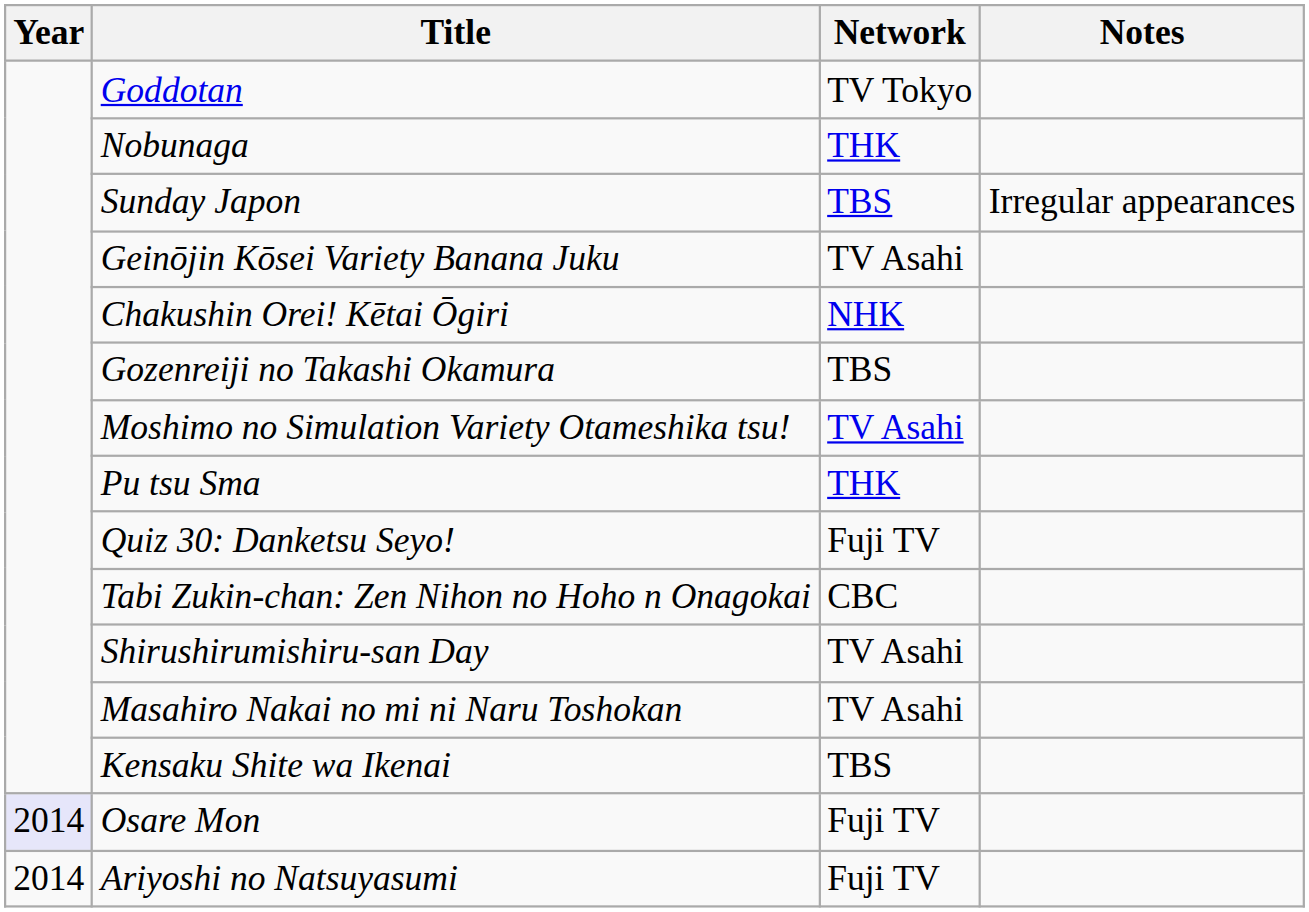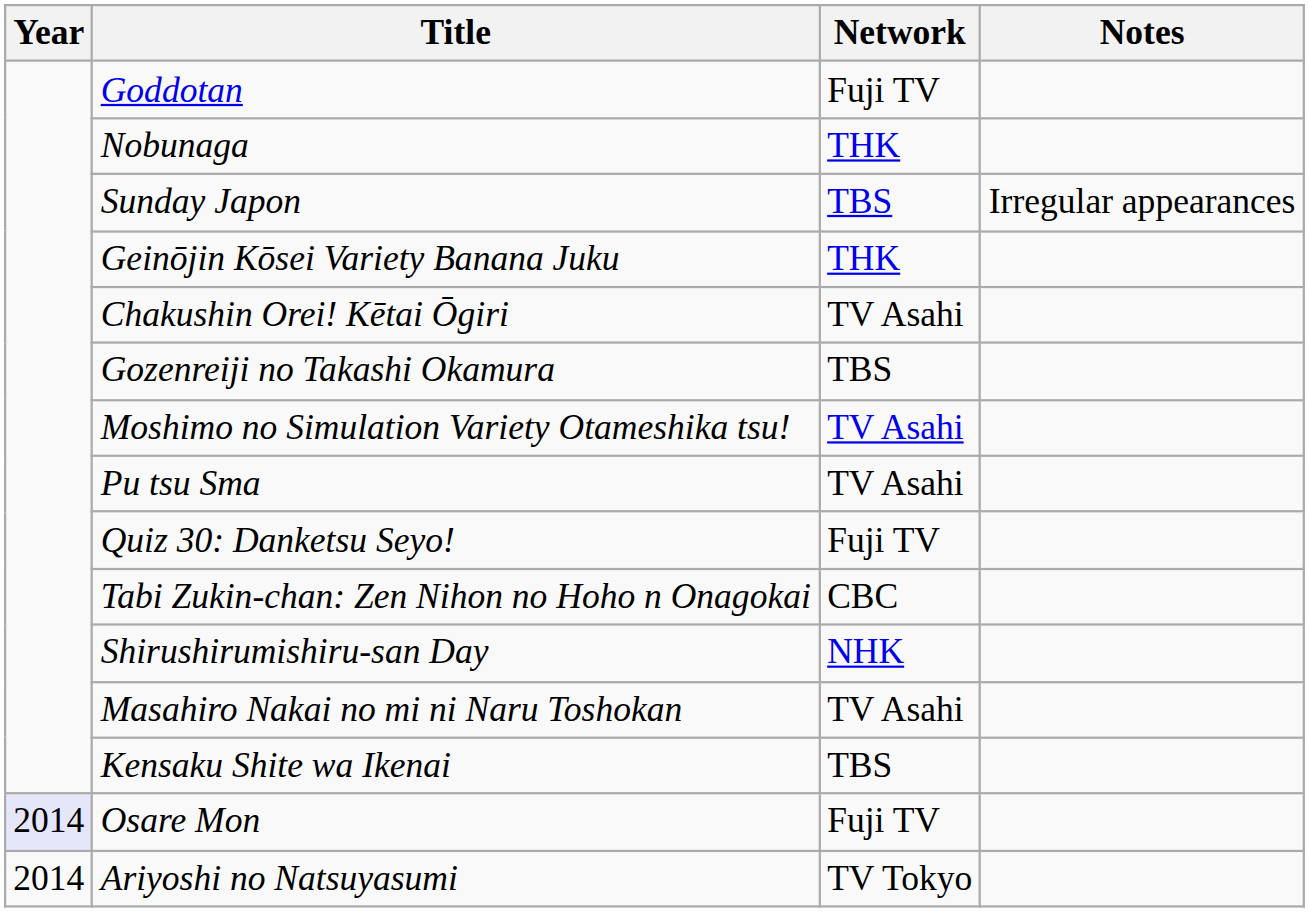 <table class="wikitable">
 <tr>
 <th>Year</th>
 <th>Title</th>
 <th>Network</th>
 <th>Notes</th>
 </tr>
 <tr>
 <td rowspan="13"></td>
 <td><em><a href='#'>Goddotan</a></em></td>
-<td>TV Tokyo</td>
+<td>Fuji TV</td>
 <td></td>
 </tr>
 <tr>
 <td><em>Nobunaga</em></td>
 <td><a href='#'>THK</a></td>
 <td></td>
 </tr>
 <tr>
 <td><em>Sunday Japon</em></td>
 <td><a href='#'>TBS</a></td>
 <td>Irregular appearances</td>
 </tr>
 <tr>
 <td><em>Geinōjin Kōsei Variety Banana Juku</em></td>
-<td>TV Asahi</td>
+<td><a href='#'>THK</a></td>
 <td></td>
 </tr>
 <tr>
 <td><em>Chakushin Orei! Kētai Ōgiri</em></td>
-<td><a href='#'>NHK</a></td>
+<td>TV Asahi</td>
 <td></td>
 </tr>
 <tr>
 <td><em>Gozenreiji no Takashi Okamura</em></td>
 <td>TBS</td>
 <td></td>
 </tr>
 <tr>
 <td><em>Moshimo no Simulation Variety Otameshika tsu!</em></td>
 <td><a href='#'>TV Asahi</a></td>
 <td></td>
 </tr>
 <tr>
 <td><em>Pu tsu Sma</em></td>
-<td><a href='#'>THK</a></td>
+<td>TV Asahi</td>
 <td></td>
 </tr>
 <tr>
 <td><em>Quiz 30: Danketsu Seyo!</em></td>
 <td>Fuji TV</td>
 <td></td>
 </tr>
 <tr>
 <td><em>Tabi Zukin-chan: Zen Nihon no Hoho n Onagokai</em></td>
 <td>CBC</td>
 <td></td>
 </tr>
 <tr>
 <td><em>Shirushirumishiru-san Day</em></td>
-<td>TV Asahi</td>
+<td><a href='#'>NHK</a></td>
 <td></td>
 </tr>
 <tr>
 <td><em>Masahiro Nakai no mi ni Naru Toshokan</em></td>
 <td>TV Asahi</td>
 <td></td>
 </tr>
 <tr>
 <td><em>Kensaku Shite wa Ikenai</em></td>
 <td>TBS</td>
 <td></td>
 </tr>
 <tr>
 <td style="background: lavender;">2014</td>
 <td><em>Osare Mon</em></td>
 <td>Fuji TV</td>
 <td></td>
 </tr>
 <tr>
 <td>2014</td>
 <td><em>Ariyoshi no Natsuyasumi</em></td>
-<td>Fuji TV</td>
+<td>TV Tokyo</td>
 <td></td>
 </tr>
 </table>
